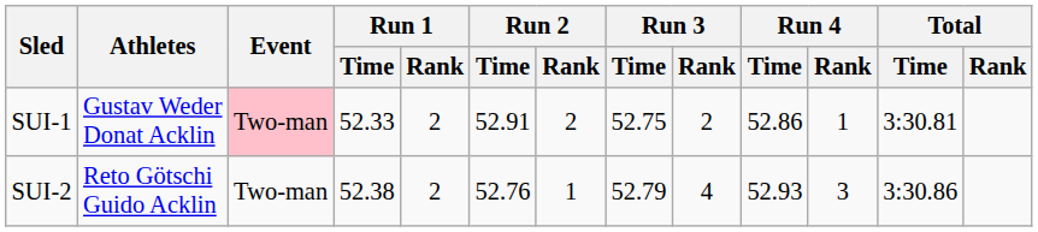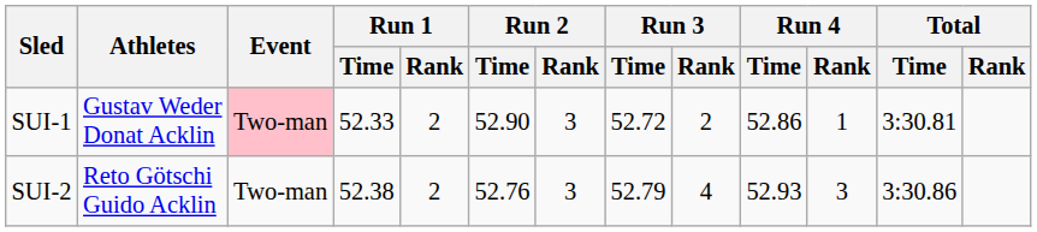 <table class="wikitable" border="1" style="font-size:90%">
 <tr>
 <th rowspan="2">Sled</th>
 <th rowspan="2">Athletes</th>
 <th rowspan="2">Event</th>
 <th colspan="2">Run 1</th>
 <th colspan="2">Run 2</th>
 <th colspan="2">Run 3</th>
 <th colspan="2">Run 4</th>
 <th colspan="2">Total</th>
 </tr>
 <tr>
 <th>Time</th>
 <th>Rank</th>
 <th>Time</th>
 <th>Rank</th>
 <th>Time</th>
 <th>Rank</th>
 <th>Time</th>
 <th>Rank</th>
 <th>Time</th>
 <th>Rank</th>
 </tr>
 <tr>
 <td align="center">SUI-1</td>
 <td><a href='#'>Gustav Weder</a><br><a href='#'>Donat Acklin</a></td>
 <td style="background: pink;">Two-man</td>
 <td align="center">52.33</td>
 <td align="center">2</td>
-<td align="center">52.91</td>
-<td align="center">2</td>
-<td align="center">52.75</td>
+<td align="center">52.90</td>
+<td align="center">3</td>
+<td align="center">52.72</td>
 <td align="center">2</td>
 <td align="center">52.86</td>
 <td align="center">1</td>
 <td align="center">3:30.81</td>
 <td align="center"></td>
 </tr>
 <tr>
 <td align="center">SUI-2</td>
 <td><a href='#'>Reto Götschi</a><br><a href='#'>Guido Acklin</a></td>
 <td>Two-man</td>
 <td align="center">52.38</td>
 <td align="center">2</td>
 <td align="center">52.76</td>
-<td align="center">1</td>
+<td align="center">3</td>
 <td align="center">52.79</td>
 <td align="center">4</td>
 <td align="center">52.93</td>
 <td align="center">3</td>
 <td align="center">3:30.86</td>
 <td align="center"></td>
 </tr>
 </table>
